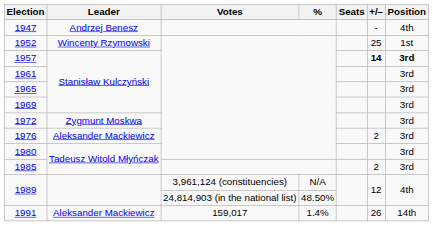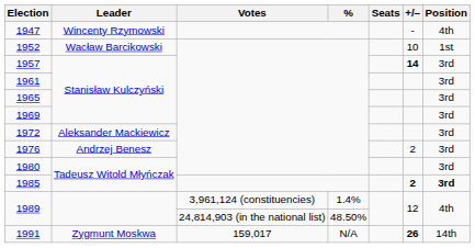 <table class=wikitable style=text-align:center>
 <tr>
 <th><strong>Election</strong></th>
 <th>Leader</th>
 <th><strong>Votes</strong></th>
 <th><strong>%</strong></th>
 <th><strong>Seats</strong></th>
 <th><strong>+/–</strong></th>
 <th><strong>Position</strong></th>
 </tr>
 <tr>
 <td><a href='#'>1947</a></td>
-<td><a href='#'>Andrzej Benesz</a></td>
+<td><a href='#'>Wincenty Rzymowski</a></td>
 <td colspan="2"></td>
 <td></td>
 <td>-</td>
 <td> 4th</td>
 </tr>
 <tr>
 <td><a href='#'>1952</a></td>
-<td><a href='#'>Wincenty Rzymowski</a></td>
+<td><a href='#'>Wacław Barcikowski</a></td>
 <td colspan="2" rowspan="8"></td>
 <td></td>
-<td> 25</td>
+<td> 10</td>
 <td> 1st</td>
 </tr>
 <tr>
 <td><a href='#'>1957</a></td>
 <td rowspan="4"><a href='#'>Stanisław Kulczyński</a></td>
 <td></td>
 <td><strong> 14</strong></td>
-<td><strong> 3rd</strong></td>
+<td> 3rd</td>
 </tr>
 <tr>
 <td><a href='#'>1961</a></td>
 <td></td>
 <td></td>
 <td> 3rd</td>
 </tr>
 <tr>
 <td><a href='#'>1965</a></td>
 <td></td>
 <td></td>
 <td> 3rd</td>
 </tr>
 <tr>
 <td><a href='#'>1969</a></td>
 <td></td>
 <td></td>
 <td> 3rd</td>
 </tr>
 <tr>
 <td><a href='#'>1972</a></td>
-<td><a href='#'>Zygmunt Moskwa</a></td>
+<td><a href='#'>Aleksander Mackiewicz</a></td>
 <td></td>
 <td></td>
 <td> 3rd</td>
 </tr>
 <tr>
 <td><a href='#'>1976</a></td>
-<td><a href='#'>Aleksander Mackiewicz</a></td>
+<td><a href='#'>Andrzej Benesz</a></td>
 <td></td>
 <td> 2</td>
 <td> 3rd</td>
 </tr>
 <tr>
 <td><a href='#'>1980</a></td>
 <td rowspan="2"><a href='#'>Tadeusz Witold Młyńczak</a></td>
 <td></td>
 <td></td>
 <td> 3rd</td>
 </tr>
 <tr>
 <td><a href='#'>1985</a></td>
 <td colspan="2"></td>
 <td></td>
-<td> 2</td>
-<td> 3rd</td>
+<td><strong> 2</strong></td>
+<td><strong> 3rd</strong></td>
 </tr>
 <tr>
 <td rowspan="2"><a href='#'>1989</a></td>
 <td rowspan="2"></td>
 <td>3,961,124 (constituencies)</td>
-<td>N/A</td>
+<td>1.4%</td>
 <td rowspan="2"></td>
 <td rowspan="2"> 12</td>
 <td rowspan="2"> 4th</td>
 </tr>
 <tr>
 <td>24,814,903 (in the national list)</td>
 <td>48.50%</td>
 </tr>
 <tr>
 <td><a href='#'>1991</a></td>
-<td><a href='#'>Aleksander Mackiewicz</a></td>
+<td><a href='#'>Zygmunt Moskwa</a></td>
 <td>159,017</td>
-<td>1.4%</td>
+<td>N/A</td>
 <td></td>
-<td> 26</td>
+<td><strong> 26</strong></td>
 <td> 14th</td>
 </tr>
 </table>
